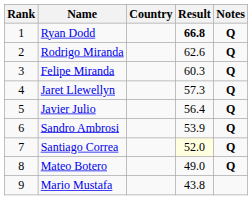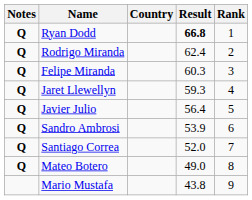 <table class="wikitable sortable" style="text-align:center;">
 <tr>
-<th>Rank</th>
+<th>Notes</th>
 <th>Name</th>
 <th>Country</th>
 <th>Result</th>
-<th>Notes</th>
+<th>Rank</th>
 </tr>
 <tr>
-<td>1</td>
+<td><strong>Q</strong></td>
 <td align=left><a href='#'>Ryan Dodd</a></td>
 <td align=left></td>
 <td><strong>66.8</strong></td>
-<td><strong>Q</strong></td>
+<td>1</td>
 </tr>
 <tr>
-<td>2</td>
+<td><strong>Q</strong></td>
 <td align=left><a href='#'>Rodrigo Miranda</a></td>
 <td align=left></td>
-<td>62.6</td>
-<td><strong>Q</strong></td>
+<td>62.4</td>
+<td>2</td>
 </tr>
 <tr>
-<td>3</td>
+<td><strong>Q</strong></td>
 <td align=left><a href='#'>Felipe Miranda</a></td>
 <td align=left></td>
 <td>60.3</td>
-<td><strong>Q</strong></td>
+<td>3</td>
 </tr>
 <tr>
-<td>4</td>
+<td><strong>Q</strong></td>
 <td align=left><a href='#'>Jaret Llewellyn</a></td>
 <td align=left></td>
-<td>57.3</td>
-<td><strong>Q</strong></td>
+<td>59.3</td>
+<td>4</td>
 </tr>
 <tr>
-<td>5</td>
+<td><strong>Q</strong></td>
 <td align=left><a href='#'>Javier Julio</a></td>
 <td align=left></td>
 <td>56.4</td>
-<td><strong>Q</strong></td>
+<td>5</td>
 </tr>
 <tr>
-<td>6</td>
+<td><strong>Q</strong></td>
 <td align=left><a href='#'>Sandro Ambrosi</a></td>
 <td align=left></td>
 <td>53.9</td>
-<td><strong>Q</strong></td>
+<td>6</td>
 </tr>
 <tr>
-<td>7</td>
+<td><strong>Q</strong></td>
 <td align=left><a href='#'>Santiago Correa</a></td>
 <td align=left></td>
-<td style="background: lightyellow;">52.0</td>
-<td><strong>Q</strong></td>
+<td>52.0</td>
+<td>7</td>
 </tr>
 <tr>
-<td>8</td>
+<td><strong>Q</strong></td>
 <td align=left><a href='#'>Mateo Botero</a></td>
 <td align=left></td>
 <td>49.0</td>
-<td><strong>Q</strong></td>
+<td>8</td>
 </tr>
 <tr>
-<td>9</td>
+<td></td>
 <td align=left><a href='#'>Mario Mustafa</a></td>
 <td align=left></td>
 <td>43.8</td>
-<td></td>
+<td>9</td>
 </tr>
 </table>
